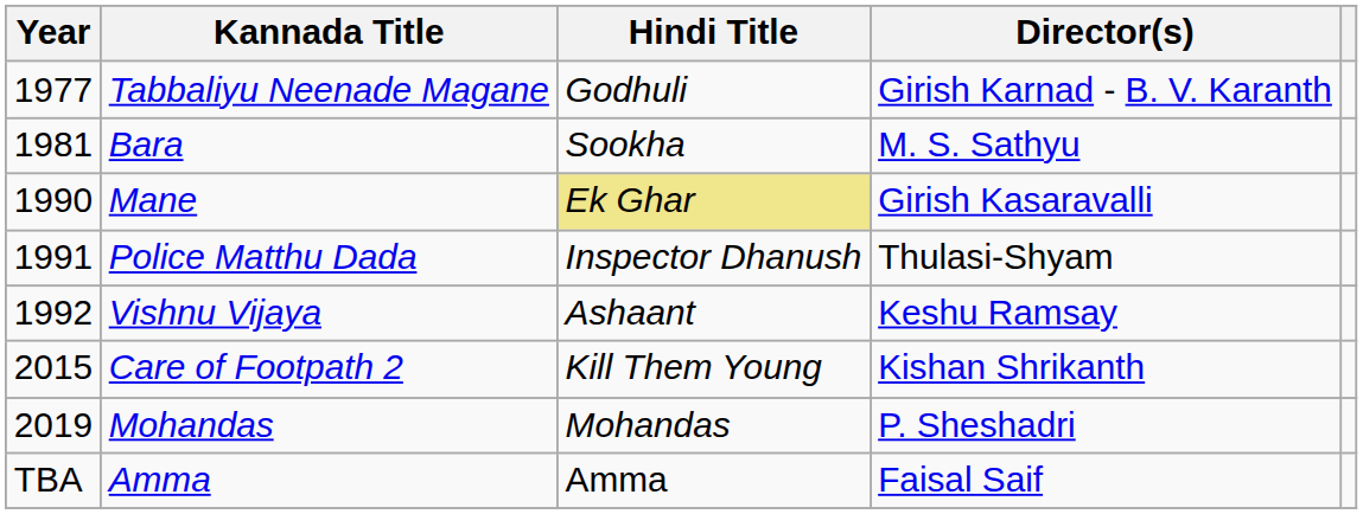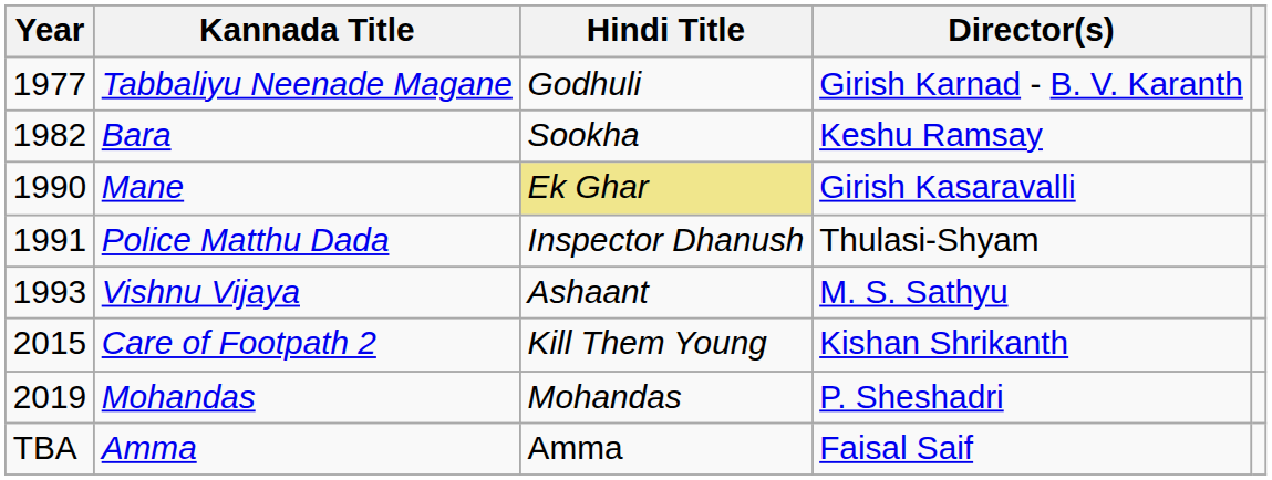 <table class="wikitable sortable">
 <tr>
 <th>Year</th>
 <th>Kannada Title</th>
 <th>Hindi Title</th>
 <th>Director(s)</th>
 <th class="unsortable"></th>
 </tr>
 <tr>
 <td>1977</td>
 <td><em><a href='#'>Tabbaliyu Neenade Magane</a></em></td>
 <td><em>Godhuli</em></td>
 <td><a href='#'>Girish Karnad</a> - <a href='#'>B. V. Karanth</a></td>
 <td></td>
 </tr>
 <tr>
-<td>1981</td>
+<td>1982</td>
 <td><em><a href='#'>Bara</a></em></td>
 <td><em>Sookha</em></td>
-<td><a href='#'>M. S. Sathyu</a></td>
+<td><a href='#'>Keshu Ramsay</a></td>
 <td></td>
 </tr>
 <tr>
 <td>1990</td>
 <td><em><a href='#'>Mane</a></em></td>
 <td style="background: khaki;"><em>Ek Ghar</em></td>
 <td><a href='#'>Girish Kasaravalli</a></td>
 <td></td>
 </tr>
 <tr>
 <td>1991</td>
 <td><em><a href='#'>Police Matthu Dada</a></em></td>
 <td><em>Inspector Dhanush</em></td>
 <td>Thulasi-Shyam</td>
 <td></td>
 </tr>
 <tr>
-<td>1992</td>
+<td>1993</td>
 <td><em><a href='#'>Vishnu Vijaya</a></em></td>
 <td><em>Ashaant</em></td>
-<td><a href='#'>Keshu Ramsay</a></td>
+<td><a href='#'>M. S. Sathyu</a></td>
 <td></td>
 </tr>
 <tr>
 <td>2015</td>
 <td><em><a href='#'>Care of Footpath 2</a></em></td>
 <td><em>Kill Them Young</em></td>
 <td><a href='#'>Kishan Shrikanth</a></td>
 <td></td>
 </tr>
 <tr>
 <td>2019</td>
 <td><em><a href='#'>Mohandas</a></em></td>
 <td><em>Mohandas</em></td>
 <td><a href='#'>P. Sheshadri</a></td>
 <td></td>
 </tr>
 <tr>
 <td>TBA</td>
 <td><a href='#'><em>Amma</em></a></td>
 <td>Amma</td>
 <td><a href='#'>Faisal Saif</a></td>
 <td></td>
 </tr>
 </table>
